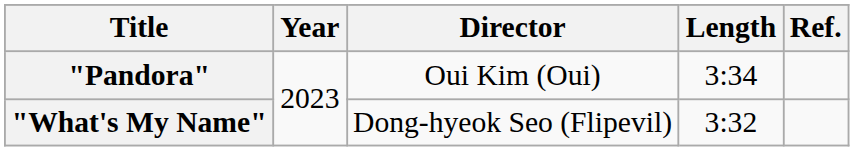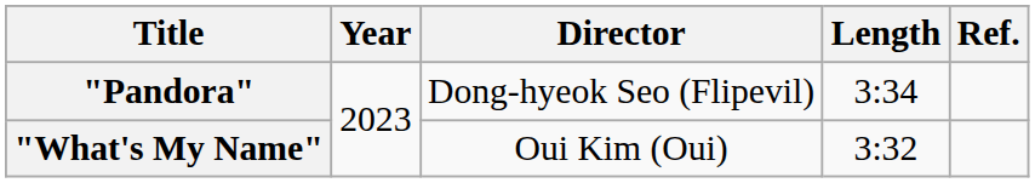 <table class="wikitable plainrowheaders" style="text-align:center">
 <tr>
 <th scope="col">Title</th>
 <th scope="col">Year</th>
 <th scope="col">Director</th>
 <th>Length</th>
 <th scope="col">Ref.</th>
 </tr>
 <tr>
 <th scope="row">"Pandora"</th>
 <td rowspan="2">2023</td>
-<td>Oui Kim (Oui)</td>
+<td>Dong-hyeok Seo (Flipevil)</td>
 <td>3:34</td>
 <td></td>
 </tr>
 <tr>
 <th scope="row">"What's My Name"</th>
-<td>Dong-hyeok Seo (Flipevil)</td>
+<td>Oui Kim (Oui)</td>
 <td>3:32</td>
 <td></td>
 </tr>
 </table>
